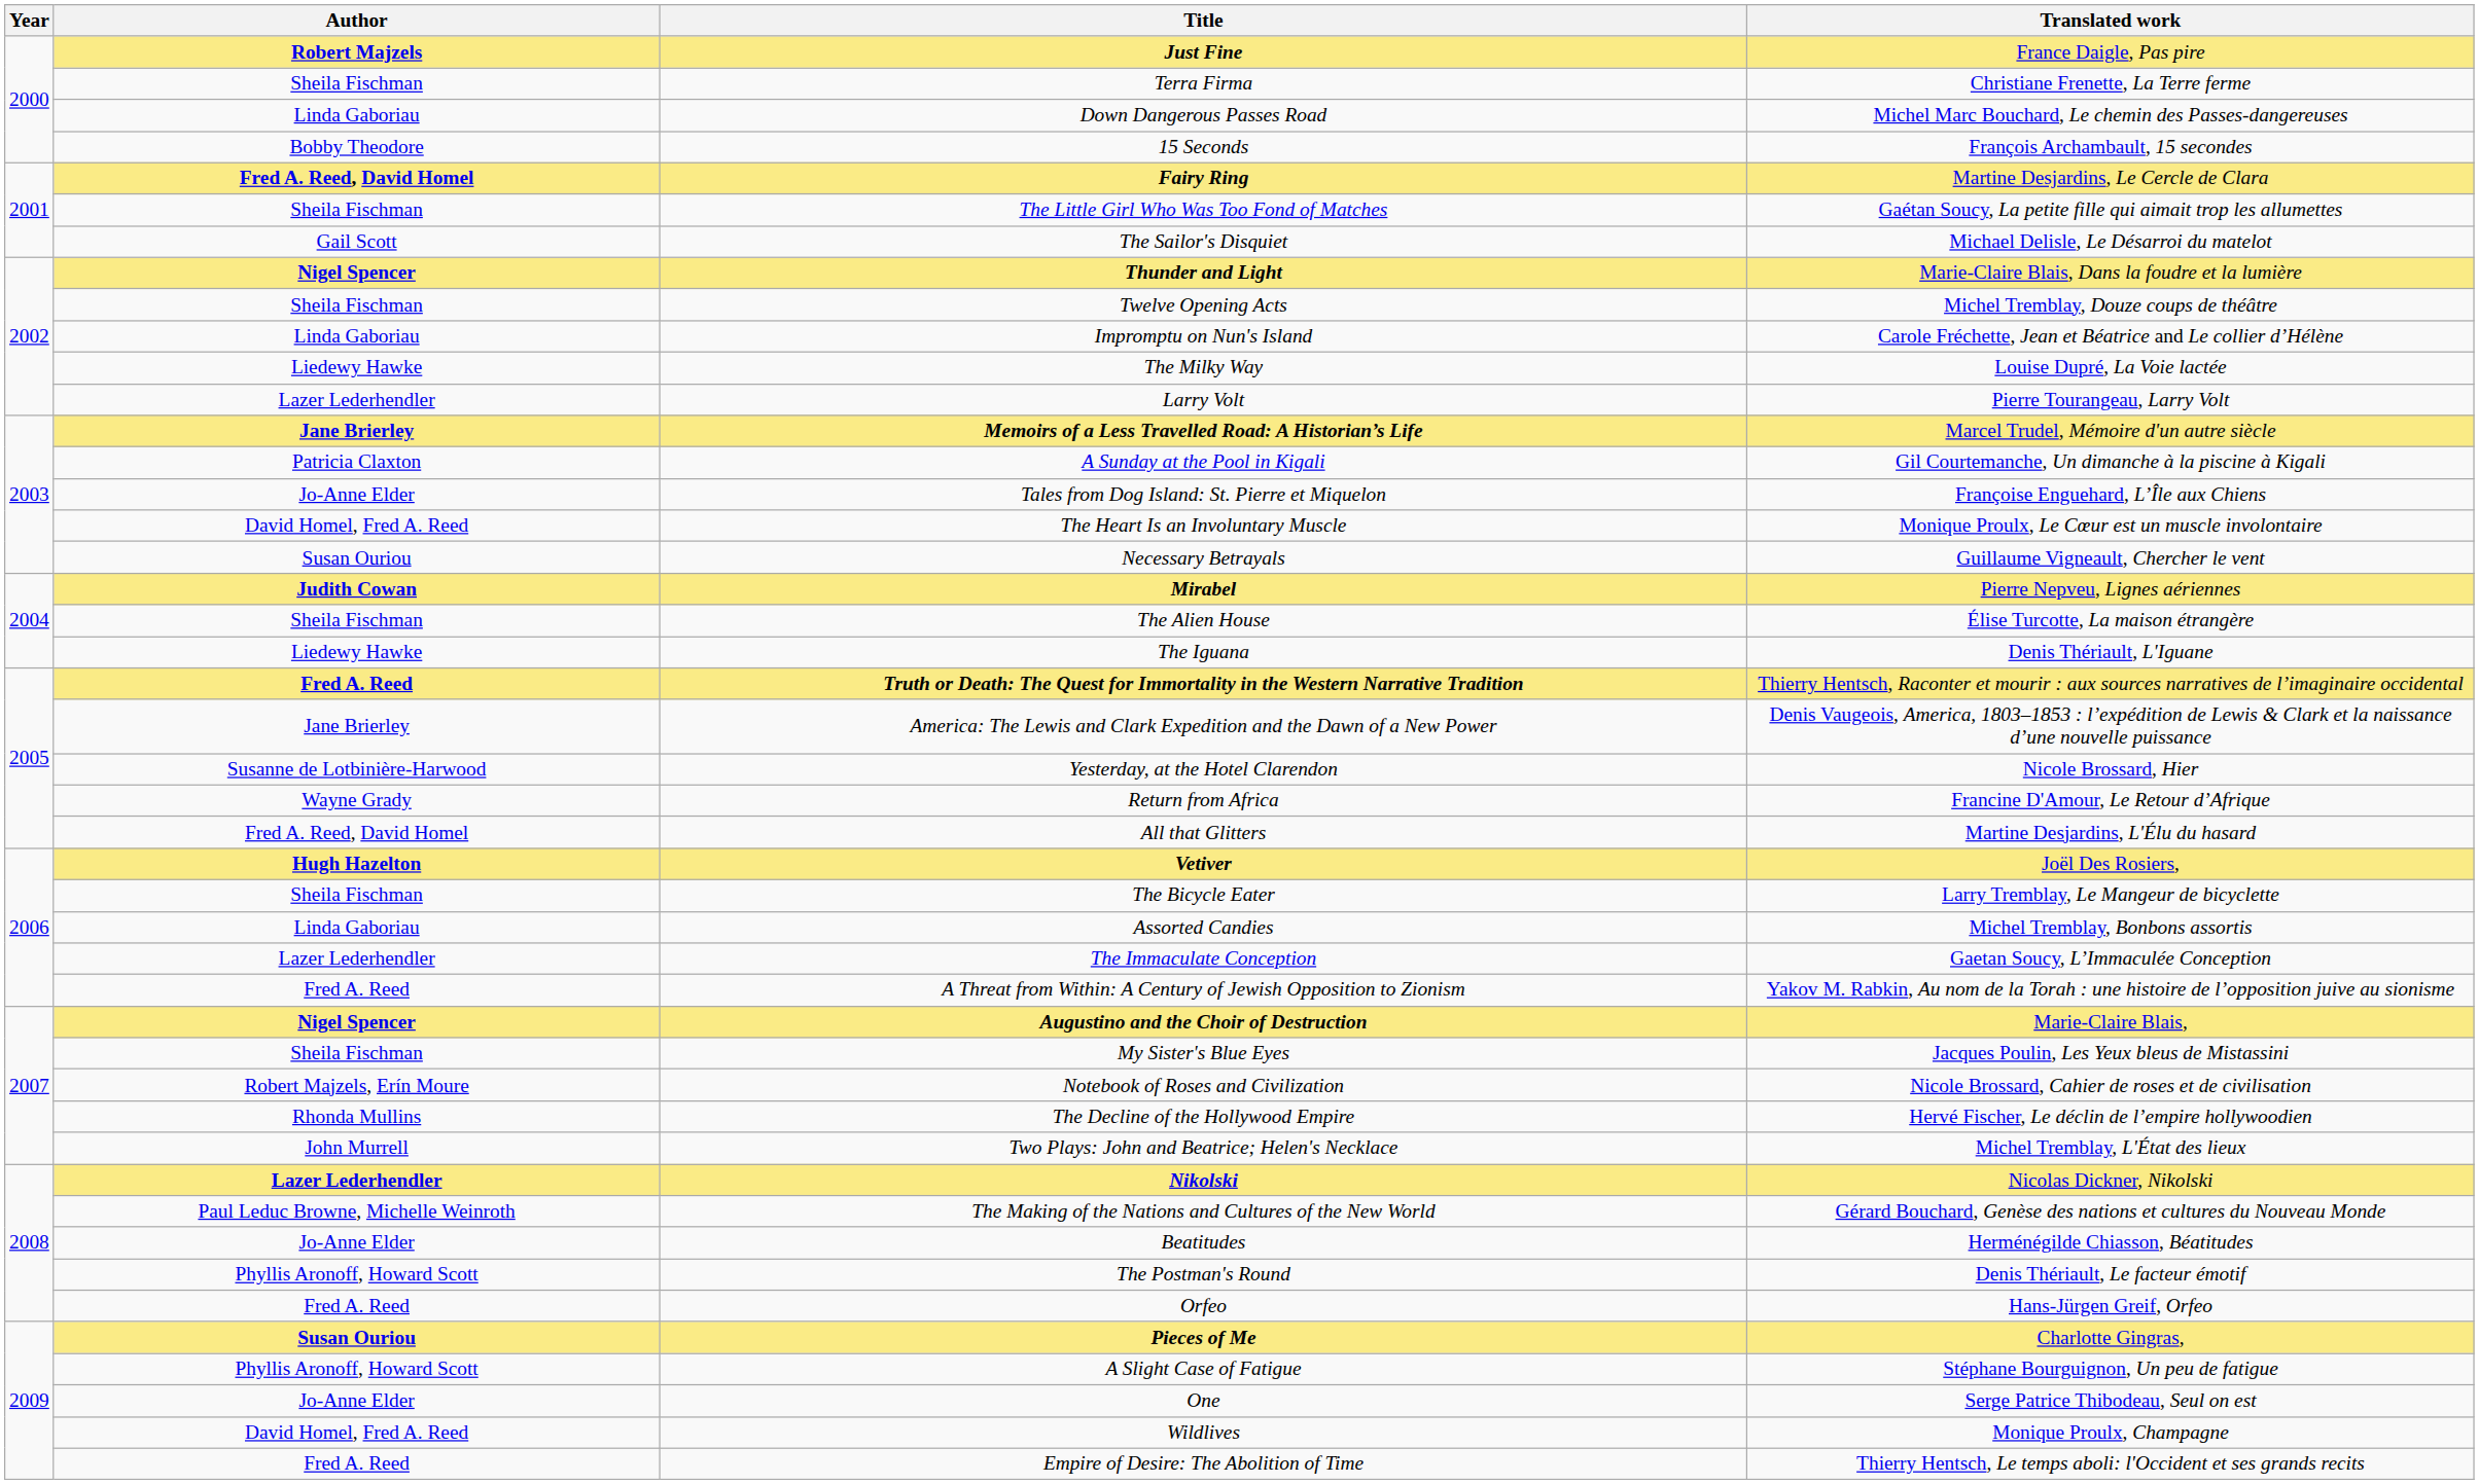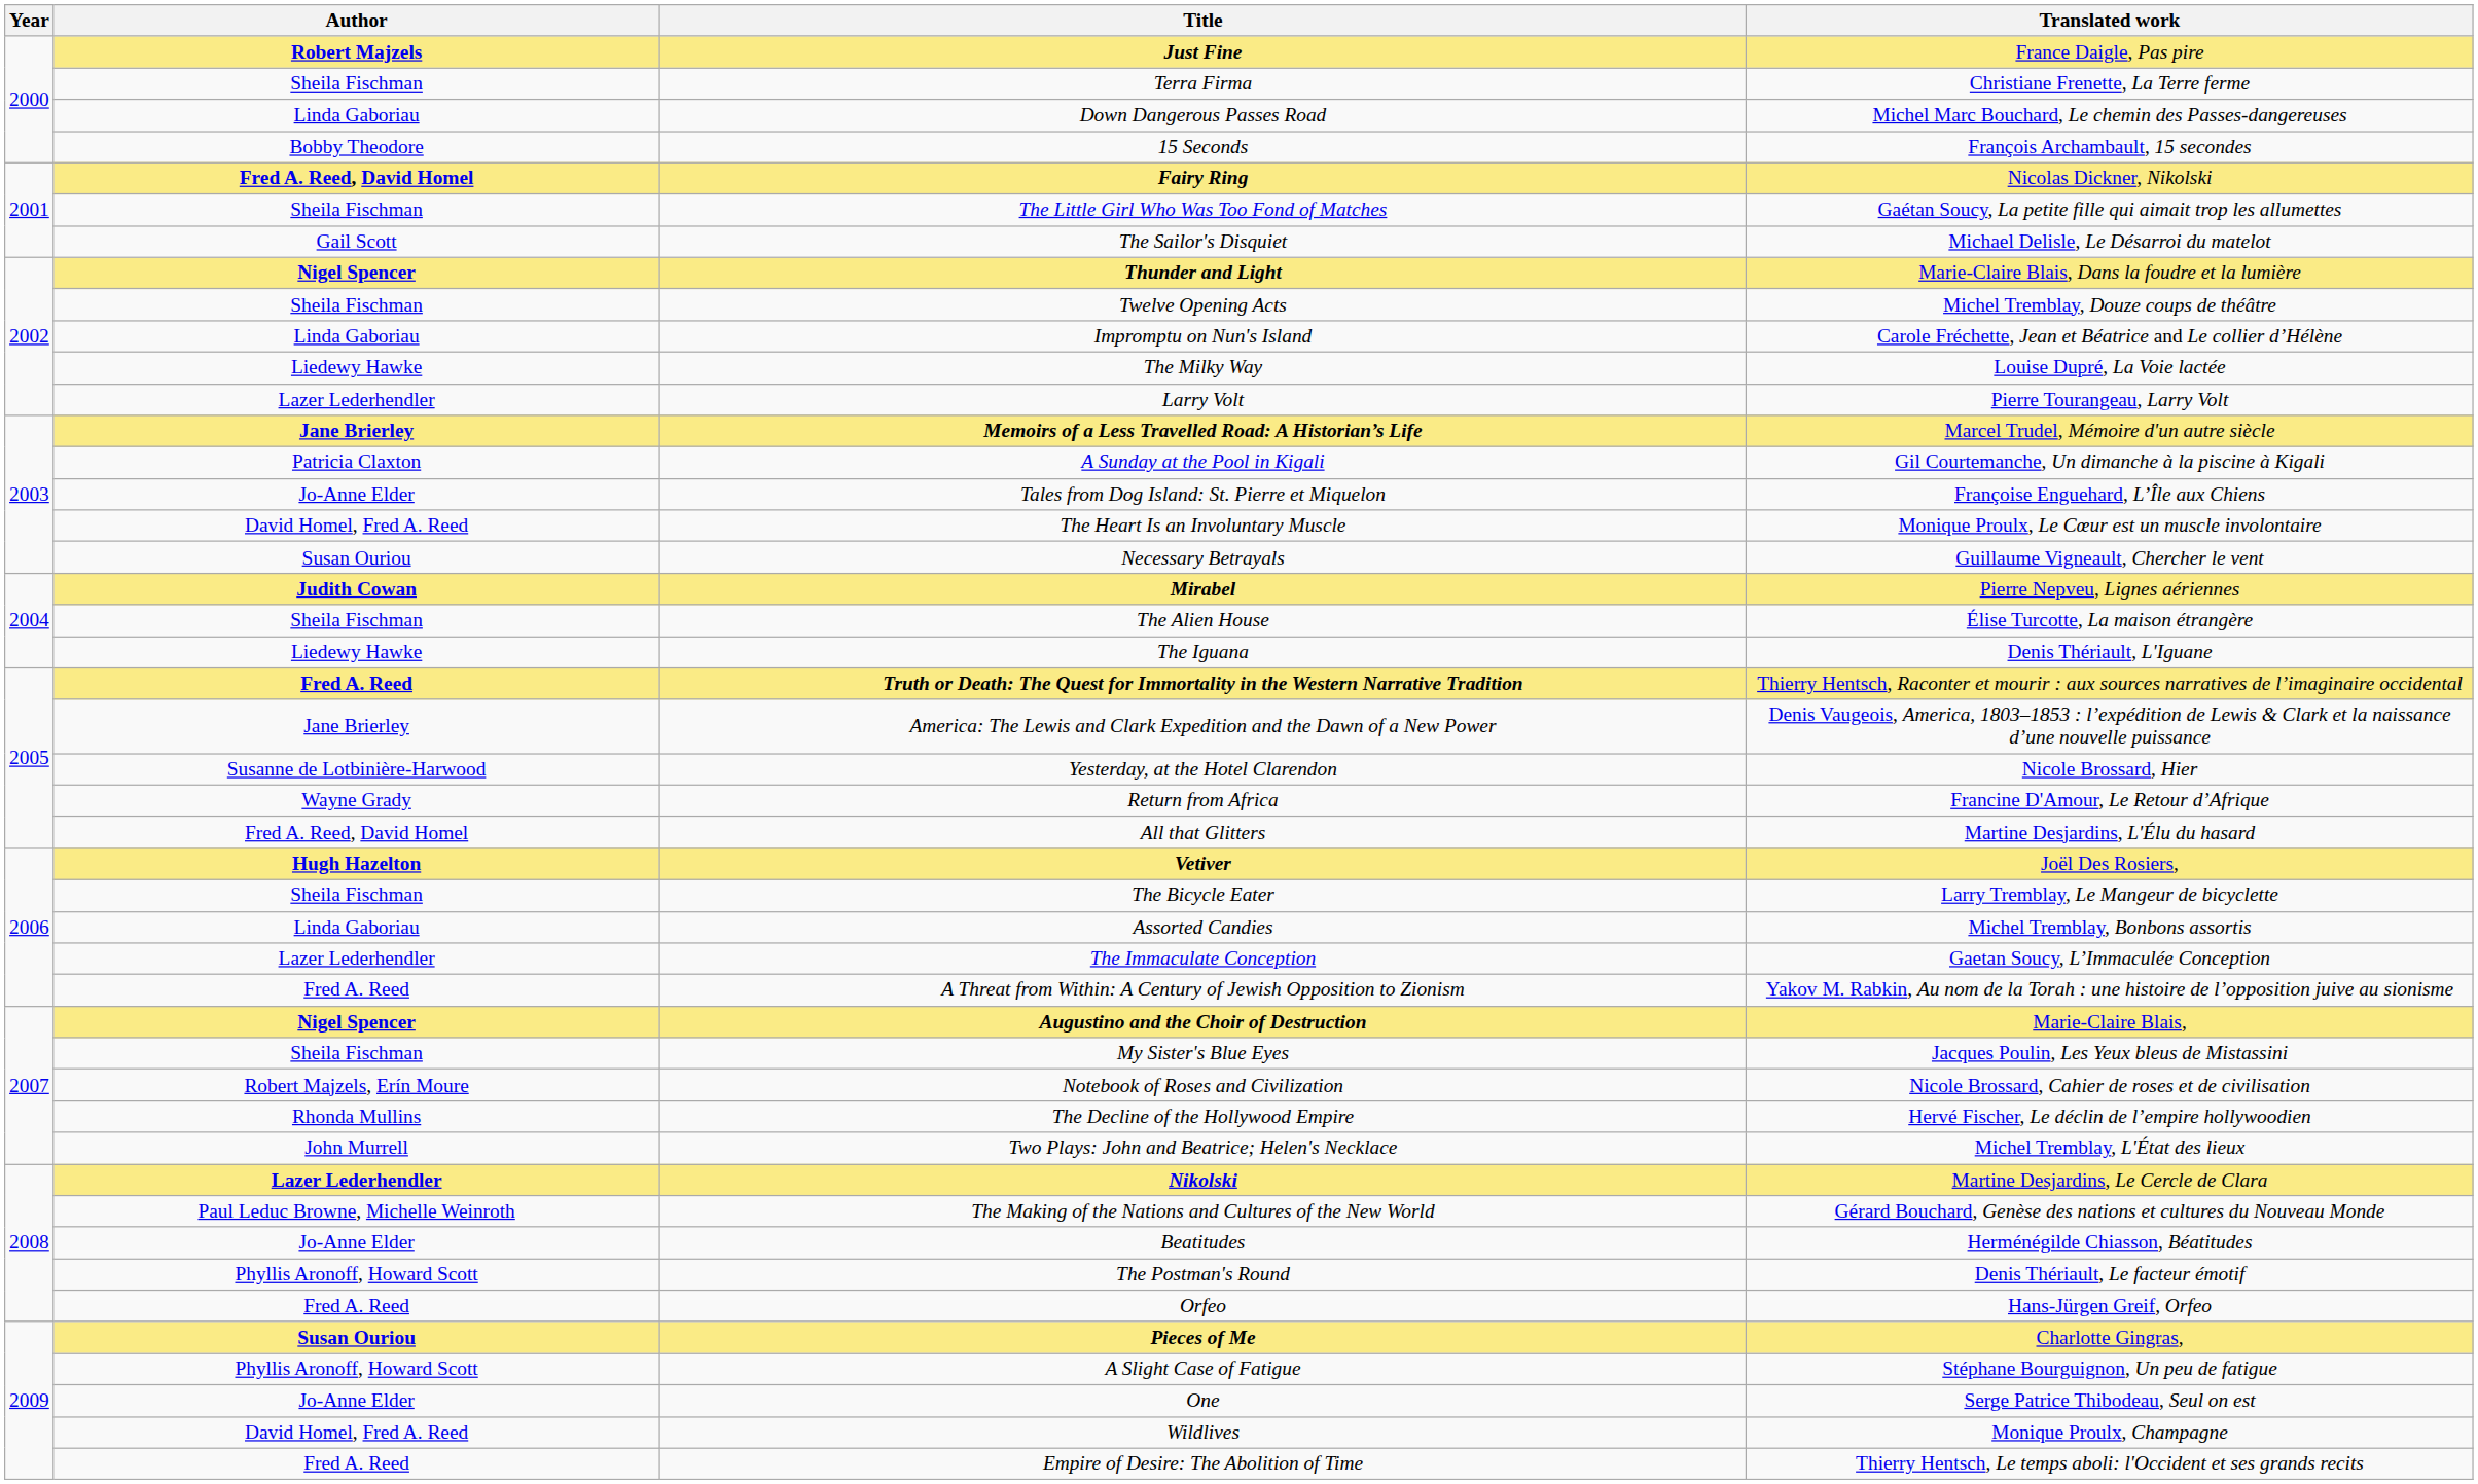 <table class="wikitable" width="100%">
 <tr>
 <th>Year</th>
 <th width="25%">Author</th>
 <th width="45%">Title</th>
 <th width="30%">Translated work</th>
 </tr>
 <tr>
 <td align="center" rowspan="4"><a href='#'>2000</a></td>
 <td align="center" style="background:#FAEB86"><strong><a href='#'>Robert Majzels</a></strong></td>
 <td align="center" style="background:#FAEB86"><strong><em>Just Fine</em></strong></td>
 <td align="center" style="background:#FAEB86"><a href='#'>France Daigle</a>, <em>Pas pire</em></td>
 </tr>
 <tr>
 <td align="center"><a href='#'>Sheila Fischman</a></td>
 <td align="center"><em>Terra Firma</em></td>
 <td align="center"><a href='#'>Christiane Frenette</a>, <em>La Terre ferme</em></td>
 </tr>
 <tr>
 <td align="center"><a href='#'>Linda Gaboriau</a></td>
 <td align="center"><em>Down Dangerous Passes Road</em></td>
 <td align="center"><a href='#'>Michel Marc Bouchard</a>, <em>Le chemin des Passes-dangereuses</em></td>
 </tr>
 <tr>
 <td align="center"><a href='#'>Bobby Theodore</a></td>
 <td align="center"><em>15 Seconds</em></td>
 <td align="center"><a href='#'>François Archambault</a>, <em>15 secondes</em></td>
 </tr>
 <tr>
 <td align="center" rowspan="3"><a href='#'>2001</a></td>
 <td align="center" style="background:#FAEB86"><strong><a href='#'>Fred A. Reed</a>, <a href='#'>David Homel</a></strong></td>
 <td align="center" style="background:#FAEB86"><strong><em>Fairy Ring</em></strong></td>
-<td align="center" style="background:#FAEB86"><a href='#'>Martine Desjardins</a>, <em>Le Cercle de Clara</em></td>
+<td align="center" style="background:#FAEB86"><a href='#'>Nicolas Dickner</a>, <em>Nikolski</em></td>
 </tr>
 <tr>
 <td align="center"><a href='#'>Sheila Fischman</a></td>
 <td align="center"><em><a href='#'>The Little Girl Who Was Too Fond of Matches</a></em></td>
 <td align="center"><a href='#'>Gaétan Soucy</a>, <em>La petite fille qui aimait trop les allumettes</em></td>
 </tr>
 <tr>
 <td align="center"><a href='#'>Gail Scott</a></td>
 <td align="center"><em>The Sailor's Disquiet</em></td>
 <td align="center"><a href='#'>Michael Delisle</a>, <em>Le Désarroi du matelot</em></td>
 </tr>
 <tr>
 <td align="center" rowspan="5"><a href='#'>2002</a></td>
 <td align="center" style="background:#FAEB86"><strong><a href='#'>Nigel Spencer</a></strong></td>
 <td align="center" style="background:#FAEB86"><strong><em>Thunder and Light</em></strong></td>
 <td align="center" style="background:#FAEB86"><a href='#'>Marie-Claire Blais</a>, <em>Dans la foudre et la lumière</em></td>
 </tr>
 <tr>
 <td align="center"><a href='#'>Sheila Fischman</a></td>
 <td align="center"><em>Twelve Opening Acts</em></td>
 <td align="center"><a href='#'>Michel Tremblay</a>, <em>Douze coups de théâtre</em></td>
 </tr>
 <tr>
 <td align="center"><a href='#'>Linda Gaboriau</a></td>
 <td align="center"><em>Impromptu on Nun's Island</em></td>
 <td align="center"><a href='#'>Carole Fréchette</a>, <em>Jean et Béatrice</em> and <em>Le collier d’Hélène</em></td>
 </tr>
 <tr>
 <td align="center"><a href='#'>Liedewy Hawke</a></td>
 <td align="center"><em>The Milky Way</em></td>
 <td align="center"><a href='#'>Louise Dupré</a>, <em>La Voie lactée</em></td>
 </tr>
 <tr>
 <td align="center"><a href='#'>Lazer Lederhendler</a></td>
 <td align="center"><em>Larry Volt</em></td>
 <td align="center"><a href='#'>Pierre Tourangeau</a>, <em>Larry Volt</em></td>
 </tr>
 <tr>
 <td align="center" rowspan="5"><a href='#'>2003</a></td>
 <td align="center" style="background:#FAEB86"><strong><a href='#'>Jane Brierley</a></strong></td>
 <td align="center" style="background:#FAEB86"><strong><em>Memoirs of a Less Travelled Road: A Historian’s Life</em></strong></td>
 <td align="center" style="background:#FAEB86"><a href='#'>Marcel Trudel</a>, <em>Mémoire d'un autre siècle</em></td>
 </tr>
 <tr>
 <td align="center"><a href='#'>Patricia Claxton</a></td>
 <td align="center"><em><a href='#'>A Sunday at the Pool in Kigali</a></em></td>
 <td align="center"><a href='#'>Gil Courtemanche</a>, <em>Un dimanche à la piscine à Kigali</em></td>
 </tr>
 <tr>
 <td align="center"><a href='#'>Jo-Anne Elder</a></td>
 <td align="center"><em>Tales from Dog Island: St. Pierre et Miquelon</em></td>
 <td align="center"><a href='#'>Françoise Enguehard</a>, <em>L’Île aux Chiens</em></td>
 </tr>
 <tr>
 <td align="center"><a href='#'>David Homel</a>, <a href='#'>Fred A. Reed</a></td>
 <td align="center"><em>The Heart Is an Involuntary Muscle</em></td>
 <td align="center"><a href='#'>Monique Proulx</a>, <em>Le Cœur est un muscle involontaire</em></td>
 </tr>
 <tr>
 <td align="center"><a href='#'>Susan Ouriou</a></td>
 <td align="center"><em>Necessary Betrayals</em></td>
 <td align="center"><a href='#'>Guillaume Vigneault</a>, <em>Chercher le vent</em></td>
 </tr>
 <tr>
 <td align="center" rowspan="3"><a href='#'>2004</a></td>
 <td align="center" style="background:#FAEB86"><strong><a href='#'>Judith Cowan</a></strong></td>
 <td align="center" style="background:#FAEB86"><strong><em>Mirabel</em></strong></td>
 <td align="center" style="background:#FAEB86"><a href='#'>Pierre Nepveu</a>, <em>Lignes aériennes</em></td>
 </tr>
 <tr>
 <td align="center"><a href='#'>Sheila Fischman</a></td>
 <td align="center"><em>The Alien House</em></td>
 <td align="center"><a href='#'>Élise Turcotte</a>, <em>La maison étrangère</em></td>
 </tr>
 <tr>
 <td align="center"><a href='#'>Liedewy Hawke</a></td>
 <td align="center"><em>The Iguana</em></td>
 <td align="center"><a href='#'>Denis Thériault</a>, <em>L'Iguane</em></td>
 </tr>
 <tr>
 <td align="center" rowspan="5"><a href='#'>2005</a></td>
 <td align="center" style="background:#FAEB86"><strong><a href='#'>Fred A. Reed</a></strong></td>
 <td align="center" style="background:#FAEB86"><strong><em>Truth or Death: The Quest for Immortality in the Western Narrative Tradition</em></strong></td>
 <td align="center" style="background:#FAEB86"><a href='#'>Thierry Hentsch</a>, <em>Raconter et mourir : aux sources narratives de l’imaginaire occidental</em></td>
 </tr>
 <tr>
 <td align="center"><a href='#'>Jane Brierley</a></td>
 <td align="center"><em>America: The Lewis and Clark Expedition and the Dawn of a New Power</em></td>
 <td align="center"><a href='#'>Denis Vaugeois</a>, <em>America, 1803–1853 : l’expédition de Lewis & Clark et la naissance d’une nouvelle puissance</em></td>
 </tr>
 <tr>
 <td align="center"><a href='#'>Susanne de Lotbinière-Harwood</a></td>
 <td align="center"><em>Yesterday, at the Hotel Clarendon</em></td>
 <td align="center"><a href='#'>Nicole Brossard</a>, <em>Hier</em></td>
 </tr>
 <tr>
 <td align="center"><a href='#'>Wayne Grady</a></td>
 <td align="center"><em>Return from Africa</em></td>
 <td align="center"><a href='#'>Francine D'Amour</a>, <em>Le Retour d’Afrique</em></td>
 </tr>
 <tr>
 <td align="center"><a href='#'>Fred A. Reed</a>, <a href='#'>David Homel</a></td>
 <td align="center"><em>All that Glitters</em></td>
 <td align="center"><a href='#'>Martine Desjardins</a>, <em>L'Élu du hasard</em></td>
 </tr>
 <tr>
 <td align="center" rowspan="5"><a href='#'>2006</a></td>
 <td align="center" style="background:#FAEB86"><strong><a href='#'>Hugh Hazelton</a></strong></td>
 <td align="center" style="background:#FAEB86"><strong><em>Vetiver</em></strong></td>
 <td align="center" style="background:#FAEB86"><a href='#'>Joël Des Rosiers</a>, <em></em></td>
 </tr>
 <tr>
 <td align="center"><a href='#'>Sheila Fischman</a></td>
 <td align="center"><em>The Bicycle Eater</em></td>
 <td align="center"><a href='#'>Larry Tremblay</a>, <em>Le Mangeur de bicyclette</em></td>
 </tr>
 <tr>
 <td align="center"><a href='#'>Linda Gaboriau</a></td>
 <td align="center"><em>Assorted Candies</em></td>
 <td align="center"><a href='#'>Michel Tremblay</a>, <em>Bonbons assortis</em></td>
 </tr>
 <tr>
 <td align="center"><a href='#'>Lazer Lederhendler</a></td>
 <td align="center"><em><a href='#'>The Immaculate Conception</a></em></td>
 <td align="center"><a href='#'>Gaetan Soucy</a>, <em>L’Immaculée Conception</em></td>
 </tr>
 <tr>
 <td align="center"><a href='#'>Fred A. Reed</a></td>
 <td align="center"><em>A Threat from Within: A Century of Jewish Opposition to Zionism</em></td>
 <td align="center"><a href='#'>Yakov M. Rabkin</a>, <em>Au nom de la Torah : une histoire de l’opposition juive au sionisme</em></td>
 </tr>
 <tr>
 <td align="center" rowspan="5"><a href='#'>2007</a></td>
 <td align="center" style="background:#FAEB86"><strong><a href='#'>Nigel Spencer</a></strong></td>
 <td align="center" style="background:#FAEB86"><strong><em>Augustino and the Choir of Destruction</em></strong></td>
 <td align="center" style="background:#FAEB86"><a href='#'>Marie-Claire Blais</a>, <em></em></td>
 </tr>
 <tr>
 <td align="center"><a href='#'>Sheila Fischman</a></td>
 <td align="center"><em>My Sister's Blue Eyes</em></td>
 <td align="center"><a href='#'>Jacques Poulin</a>, <em>Les Yeux bleus de Mistassini</em></td>
 </tr>
 <tr>
 <td align="center"><a href='#'>Robert Majzels</a>, <a href='#'>Erín Moure</a></td>
 <td align="center"><em>Notebook of Roses and Civilization</em></td>
 <td align="center"><a href='#'>Nicole Brossard</a>, <em>Cahier de roses et de civilisation</em></td>
 </tr>
 <tr>
 <td align="center"><a href='#'>Rhonda Mullins</a></td>
 <td align="center"><em>The Decline of the Hollywood Empire</em></td>
 <td align="center"><a href='#'>Hervé Fischer</a>, <em>Le déclin de l’empire hollywoodien</em></td>
 </tr>
 <tr>
 <td align="center"><a href='#'>John Murrell</a></td>
 <td align="center"><em>Two Plays: John and Beatrice; Helen's Necklace</em></td>
 <td align="center"><a href='#'>Michel Tremblay</a>, <em>L'État des lieux</em></td>
 </tr>
 <tr>
 <td align="center" rowspan="5"><a href='#'>2008</a></td>
 <td align="center" style="background:#FAEB86"><strong><a href='#'>Lazer Lederhendler</a></strong></td>
 <td align="center" style="background:#FAEB86"><strong><em><a href='#'>Nikolski</a></em></strong></td>
-<td align="center" style="background:#FAEB86"><a href='#'>Nicolas Dickner</a>, <em>Nikolski</em></td>
+<td align="center" style="background:#FAEB86"><a href='#'>Martine Desjardins</a>, <em>Le Cercle de Clara</em></td>
 </tr>
 <tr>
 <td align="center"><a href='#'>Paul Leduc Browne</a>, <a href='#'>Michelle Weinroth</a></td>
 <td align="center"><em>The Making of the Nations and Cultures of the New World</em></td>
 <td align="center"><a href='#'>Gérard Bouchard</a>, <em>Genèse des nations et cultures du Nouveau Monde</em></td>
 </tr>
 <tr>
 <td align="center"><a href='#'>Jo-Anne Elder</a></td>
 <td align="center"><em>Beatitudes</em></td>
 <td align="center"><a href='#'>Herménégilde Chiasson</a>, <em>Béatitudes</em></td>
 </tr>
 <tr>
 <td align="center"><a href='#'>Phyllis Aronoff</a>, <a href='#'>Howard Scott</a></td>
 <td align="center"><em>The Postman's Round</em></td>
 <td align="center"><a href='#'>Denis Thériault</a>, <em>Le facteur émotif</em></td>
 </tr>
 <tr>
 <td align="center"><a href='#'>Fred A. Reed</a></td>
 <td align="center"><em>Orfeo</em></td>
 <td align="center"><a href='#'>Hans-Jürgen Greif</a>, <em>Orfeo</em></td>
 </tr>
 <tr>
 <td align="center" rowspan="5"><a href='#'>2009</a></td>
 <td align="center" style="background:#FAEB86"><strong><a href='#'>Susan Ouriou</a></strong></td>
 <td align="center" style="background:#FAEB86"><strong><em>Pieces of Me</em></strong></td>
 <td align="center" style="background:#FAEB86"><a href='#'>Charlotte Gingras</a>, <em></em></td>
 </tr>
 <tr>
 <td align="center"><a href='#'>Phyllis Aronoff</a>, <a href='#'>Howard Scott</a></td>
 <td align="center"><em>A Slight Case of Fatigue</em></td>
 <td align="center"><a href='#'>Stéphane Bourguignon</a>, <em>Un peu de fatigue</em></td>
 </tr>
 <tr>
 <td align="center"><a href='#'>Jo-Anne Elder</a></td>
 <td align="center"><em>One</em></td>
 <td align="center"><a href='#'>Serge Patrice Thibodeau</a>, <em>Seul on est</em></td>
 </tr>
 <tr>
 <td align="center"><a href='#'>David Homel</a>, <a href='#'>Fred A. Reed</a></td>
 <td align="center"><em>Wildlives</em></td>
 <td align="center"><a href='#'>Monique Proulx</a>, <em>Champagne</em></td>
 </tr>
 <tr>
 <td align="center"><a href='#'>Fred A. Reed</a></td>
 <td align="center"><em>Empire of Desire: The Abolition of Time</em></td>
 <td align="center"><a href='#'>Thierry Hentsch</a>, <em>Le temps aboli: l'Occident et ses grands recits</em></td>
 </tr>
 </table>
